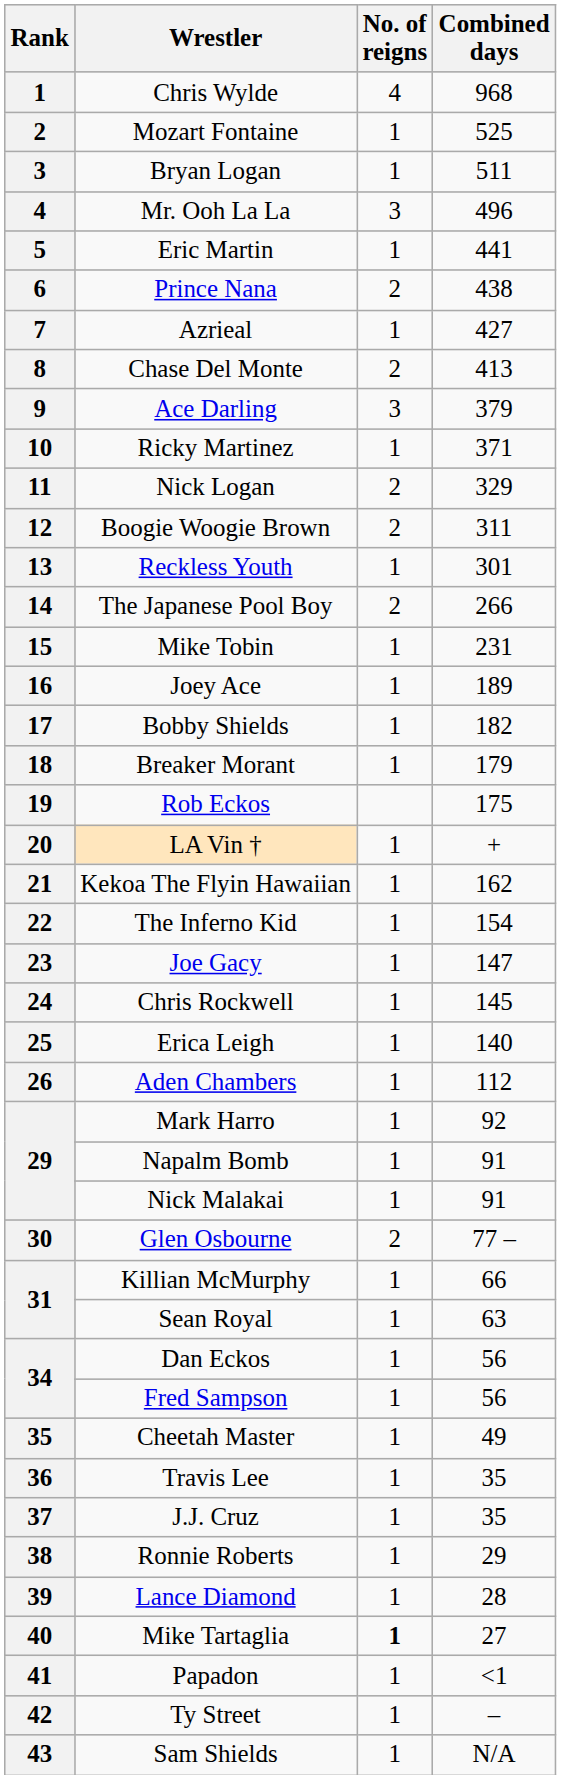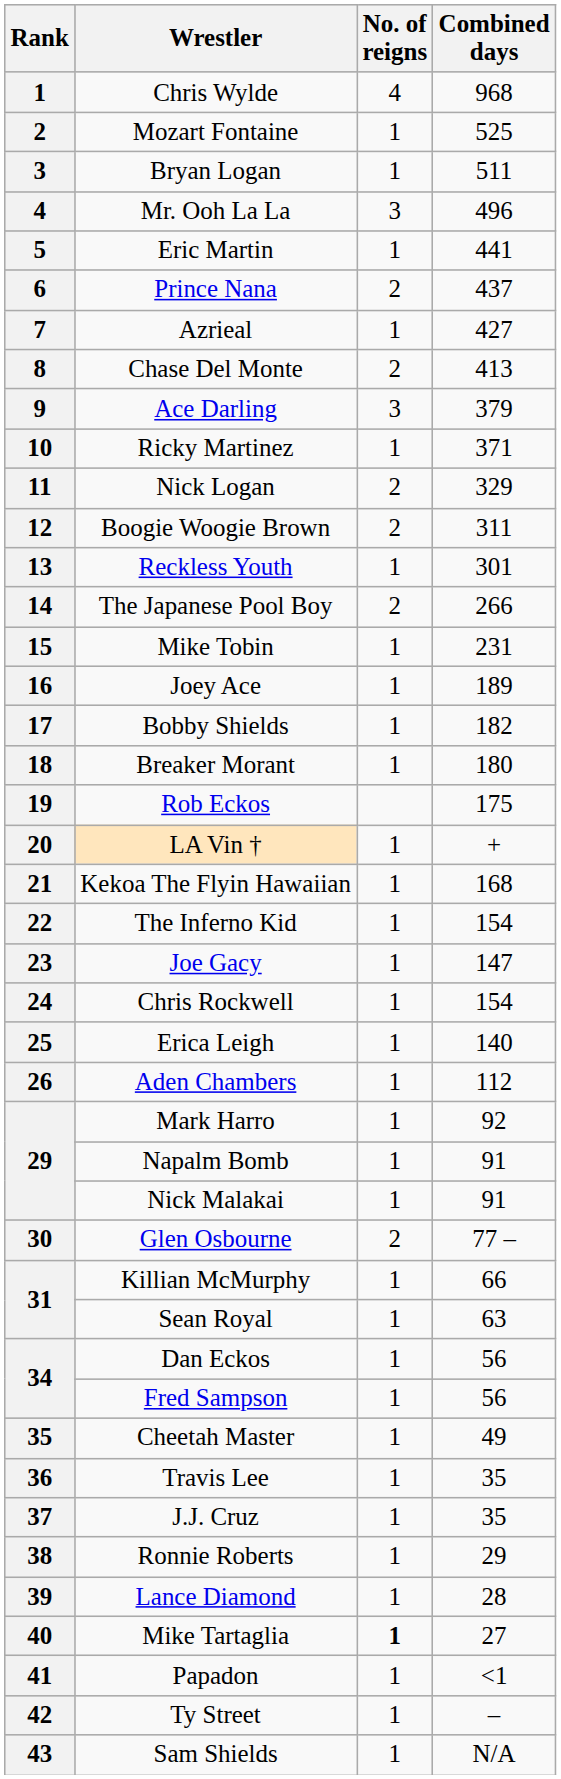 <table class="wikitable sortable" style="text-align: center">
 <tr>
 <th>Rank</th>
 <th>Wrestler</th>
 <th>No. of<br>reigns</th>
 <th>Combined<br>days</th>
 </tr>
 <tr>
 <th>1</th>
 <td>Chris Wylde</td>
 <td>4</td>
 <td>968</td>
 </tr>
 <tr>
 <th>2</th>
 <td>Mozart Fontaine</td>
 <td>1</td>
 <td>525</td>
 </tr>
 <tr>
 <th>3</th>
 <td>Bryan Logan</td>
 <td>1</td>
 <td>511</td>
 </tr>
 <tr>
 <th>4</th>
 <td>Mr. Ooh La La</td>
 <td>3</td>
 <td>496</td>
 </tr>
 <tr>
 <th>5</th>
 <td>Eric Martin</td>
 <td>1</td>
 <td>441</td>
 </tr>
 <tr>
 <th>6</th>
 <td><a href='#'>Prince Nana</a></td>
 <td>2</td>
-<td>438</td>
+<td>437</td>
 </tr>
 <tr>
 <th>7</th>
 <td>Azrieal</td>
 <td>1</td>
 <td>427</td>
 </tr>
 <tr>
 <th>8</th>
 <td>Chase Del Monte</td>
 <td>2</td>
 <td>413</td>
 </tr>
 <tr>
 <th>9</th>
 <td><a href='#'>Ace Darling</a></td>
 <td>3</td>
 <td>379</td>
 </tr>
 <tr>
 <th>10</th>
 <td>Ricky Martinez</td>
 <td>1</td>
 <td>371</td>
 </tr>
 <tr>
 <th>11</th>
 <td>Nick Logan</td>
 <td>2</td>
 <td>329</td>
 </tr>
 <tr>
 <th>12</th>
 <td>Boogie Woogie Brown</td>
 <td>2</td>
 <td>311</td>
 </tr>
 <tr>
 <th>13</th>
 <td><a href='#'>Reckless Youth</a></td>
 <td>1</td>
 <td>301</td>
 </tr>
 <tr>
 <th>14</th>
 <td>The Japanese Pool Boy</td>
 <td>2</td>
 <td>266</td>
 </tr>
 <tr>
 <th>15</th>
 <td>Mike Tobin</td>
 <td>1</td>
 <td>231</td>
 </tr>
 <tr>
 <th>16</th>
 <td>Joey Ace</td>
 <td>1</td>
 <td>189</td>
 </tr>
 <tr>
 <th>17</th>
 <td>Bobby Shields</td>
 <td>1</td>
 <td>182</td>
 </tr>
 <tr>
 <th>18</th>
 <td>Breaker Morant</td>
 <td>1</td>
-<td>179</td>
+<td>180</td>
 </tr>
 <tr>
 <th>19</th>
 <td><a href='#'>Rob Eckos</a></td>
 <td></td>
 <td>175</td>
 </tr>
 <tr>
 <th>20</th>
 <td style="background-color: #ffe6bd">LA Vin †</td>
 <td>1</td>
 <td>+</td>
 </tr>
 <tr>
 <th>21</th>
 <td>Kekoa The Flyin Hawaiian</td>
 <td>1</td>
-<td>162</td>
+<td>168</td>
 </tr>
 <tr>
 <th>22</th>
 <td>The Inferno Kid</td>
 <td>1</td>
 <td>154</td>
 </tr>
 <tr>
 <th>23</th>
 <td><a href='#'>Joe Gacy</a></td>
 <td>1</td>
 <td>147</td>
 </tr>
 <tr>
 <th>24</th>
 <td>Chris Rockwell</td>
 <td>1</td>
-<td>145</td>
+<td>154</td>
 </tr>
 <tr>
 <th>25</th>
 <td>Erica Leigh</td>
 <td>1</td>
 <td>140</td>
 </tr>
 <tr>
 <th>26</th>
 <td><a href='#'>Aden Chambers</a></td>
 <td>1</td>
 <td>112</td>
 </tr>
 <tr>
 <th rowspan="3">29</th>
 <td>Mark Harro</td>
 <td>1</td>
 <td>92</td>
 </tr>
 <tr>
 <td>Napalm Bomb</td>
 <td>1</td>
 <td>91</td>
 </tr>
 <tr>
 <td>Nick Malakai</td>
 <td>1</td>
 <td>91</td>
 </tr>
 <tr>
 <th>30</th>
 <td><a href='#'>Glen Osbourne</a></td>
 <td>2</td>
 <td>77 –</td>
 </tr>
 <tr>
 <th rowspan=2>31</th>
 <td>Killian McMurphy</td>
 <td>1</td>
 <td>66</td>
 </tr>
 <tr>
 <td>Sean Royal</td>
 <td>1</td>
 <td>63</td>
 </tr>
 <tr>
 <th rowspan=2>34</th>
 <td>Dan Eckos</td>
 <td>1</td>
 <td>56</td>
 </tr>
 <tr>
 <td><a href='#'>Fred Sampson</a></td>
 <td>1</td>
 <td>56</td>
 </tr>
 <tr>
 <th>35</th>
 <td>Cheetah Master</td>
 <td>1</td>
 <td>49</td>
 </tr>
 <tr>
 <th>36</th>
 <td>Travis Lee</td>
 <td>1</td>
 <td>35</td>
 </tr>
 <tr>
 <th>37</th>
 <td>J.J. Cruz</td>
 <td>1</td>
 <td>35</td>
 </tr>
 <tr>
 <th>38</th>
 <td>Ronnie Roberts</td>
 <td>1</td>
 <td>29</td>
 </tr>
 <tr>
 <th>39</th>
 <td><a href='#'>Lance Diamond</a></td>
 <td>1</td>
 <td>28</td>
 </tr>
 <tr>
 <th>40</th>
 <td>Mike Tartaglia</td>
 <td><strong>1</strong></td>
 <td>27</td>
 </tr>
 <tr>
 <th>41</th>
 <td>Papadon</td>
 <td>1</td>
 <td><1</td>
 </tr>
 <tr>
 <th>42</th>
 <td>Ty Street</td>
 <td>1</td>
 <td>–</td>
 </tr>
 <tr>
 <th>43</th>
 <td>Sam Shields</td>
 <td>1</td>
 <td>N/A</td>
 </tr>
 </table>
